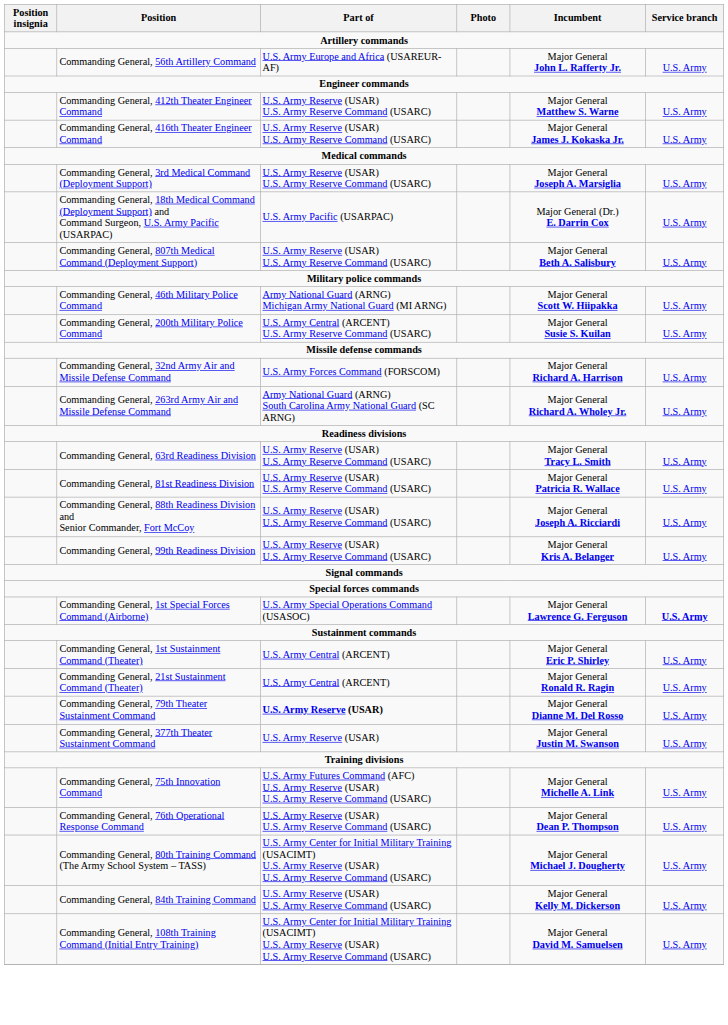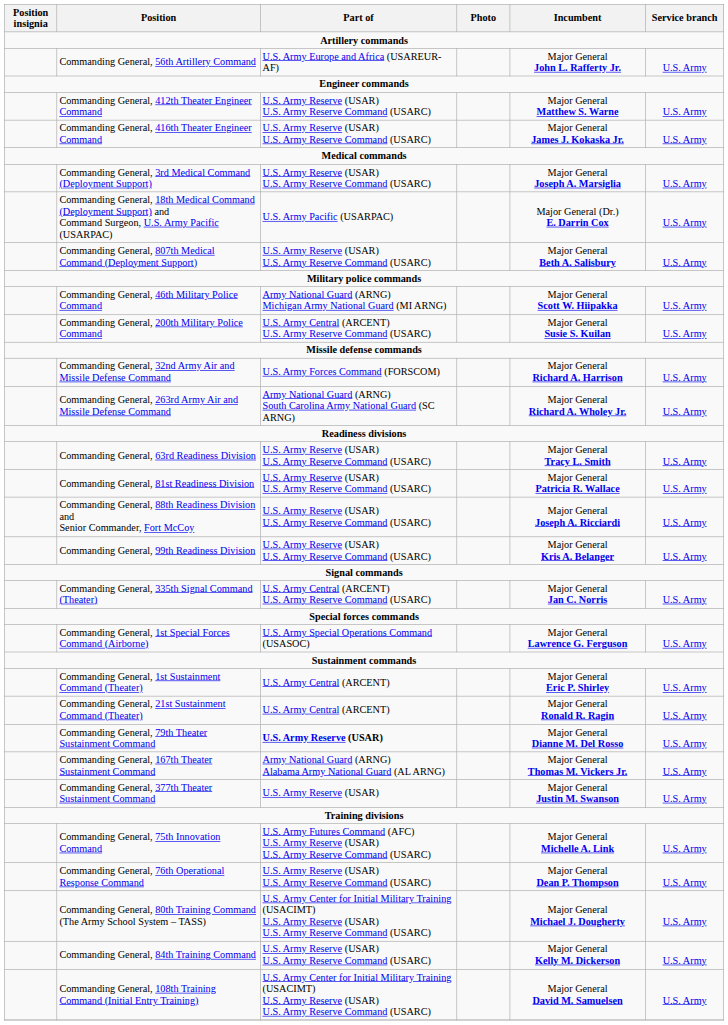 <table class="wikitable">
 <tr>
 <th width="75" style="text-align:center">Position insignia</th>
 <th width="310" style="text-align:center">Position</th>
 <th width="300" style="text-align:center">Part of</th>
 <th width="75" style="text-align:center">Photo</th>
 <th width="205" style="text-align:center">Incumbent</th>
 <th width="115" style="text-align:center">Service branch</th>
 </tr>
 <tr>
 <td colspan="6" style="text-align:center"><strong>Artillery commands</strong></td>
 </tr>
 <tr>
 <td></td>
 <td>Commanding General, <a href='#'>56th Artillery Command</a></td>
 <td> <a href='#'>U.S. Army Europe and Africa</a> (USAREUR-AF)</td>
 <td></td>
 <td style="text-align:center">Major General<br><strong><a href='#'>John L. Rafferty Jr.</a></strong></td>
 <td style="text-align:center"><br><a href='#'>U.S. Army</a></td>
 </tr>
 <tr>
 <td colspan="6" style="text-align:center"><strong>Engineer commands</strong></td>
 </tr>
 <tr>
 <td></td>
 <td>Commanding General, <a href='#'>412th Theater Engineer Command</a></td>
 <td> <a href='#'>U.S. Army Reserve</a> (USAR)<br> <a href='#'>U.S. Army Reserve Command</a> (USARC)</td>
 <td></td>
 <td style="text-align:center">Major General<br><strong><a href='#'>Matthew S. Warne</a></strong></td>
 <td style="text-align:center"><br><a href='#'>U.S. Army</a></td>
 </tr>
 <tr>
 <td></td>
 <td>Commanding General, <a href='#'>416th Theater Engineer Command</a></td>
 <td> <a href='#'>U.S. Army Reserve</a> (USAR)<br> <a href='#'>U.S. Army Reserve Command</a> (USARC)</td>
 <td></td>
 <td style="text-align:center">Major General<br><strong><a href='#'>James J. Kokaska Jr.</a></strong></td>
 <td style="text-align:center"><br><a href='#'>U.S. Army</a></td>
 </tr>
 <tr>
 <td colspan="6" style="text-align:center"><strong>Medical commands</strong></td>
 </tr>
 <tr>
 <td></td>
 <td>Commanding General, <a href='#'>3rd Medical Command (Deployment Support)</a></td>
 <td> <a href='#'>U.S. Army Reserve</a> (USAR)<br> <a href='#'>U.S. Army Reserve Command</a> (USARC)</td>
 <td></td>
 <td style="text-align:center">Major General<br><strong><a href='#'>Joseph A. Marsiglia</a></strong></td>
 <td style="text-align:center"><br><a href='#'>U.S. Army</a></td>
 </tr>
 <tr>
 <td> </td>
 <td>Commanding General, <a href='#'>18th Medical Command (Deployment Support)</a> and<br>Command Surgeon, <a href='#'>U.S. Army Pacific</a> (USARPAC)</td>
 <td> <a href='#'>U.S. Army Pacific</a> (USARPAC)</td>
 <td></td>
 <td style="text-align:center">Major General (Dr.)<br><strong><a href='#'>E. Darrin Cox</a></strong></td>
 <td style="text-align:center"><br><a href='#'>U.S. Army</a></td>
 </tr>
 <tr>
 <td></td>
 <td>Commanding General, <a href='#'>807th Medical Command (Deployment Support)</a></td>
 <td> <a href='#'>U.S. Army Reserve</a> (USAR)<br> <a href='#'>U.S. Army Reserve Command</a> (USARC)</td>
 <td></td>
 <td style="text-align:center">Major General<br><strong><a href='#'>Beth A. Salisbury</a></strong></td>
 <td style="text-align:center"><br><a href='#'>U.S. Army</a></td>
 </tr>
 <tr>
 <td colspan="6" style="text-align:center"><strong>Military police commands</strong></td>
 </tr>
 <tr>
 <td></td>
 <td>Commanding General, <a href='#'>46th Military Police Command</a></td>
 <td> <a href='#'>Army National Guard</a> (ARNG)<br> <a href='#'>Michigan Army National Guard</a> (MI ARNG)</td>
 <td></td>
 <td style="text-align:center">Major General<br><strong><a href='#'>Scott W. Hiipakka</a></strong></td>
 <td style="text-align:center"><br><a href='#'>U.S. Army</a></td>
 </tr>
 <tr>
 <td></td>
 <td>Commanding General, <a href='#'>200th Military Police Command</a></td>
 <td> <a href='#'>U.S. Army Central</a> (ARCENT)<br> <a href='#'>U.S. Army Reserve Command</a> (USARC)</td>
 <td></td>
 <td style="text-align:center">Major General<br><strong><a href='#'>Susie S. Kuilan</a></strong></td>
 <td style="text-align:center"><br><a href='#'>U.S. Army</a></td>
 </tr>
 <tr>
 <td colspan="6" style="text-align:center"><strong>Missile defense commands</strong></td>
 </tr>
 <tr>
 <td></td>
 <td>Commanding General, <a href='#'>32nd Army Air and Missile Defense Command</a></td>
 <td> <a href='#'>U.S. Army Forces Command</a> (FORSCOM)</td>
 <td></td>
 <td style="text-align:center">Major General<br><strong><a href='#'>Richard A. Harrison</a></strong></td>
 <td style="text-align:center"><br><a href='#'>U.S. Army</a></td>
 </tr>
 <tr>
 <td></td>
 <td>Commanding General, <a href='#'>263rd Army Air and Missile Defense Command</a></td>
 <td> <a href='#'>Army National Guard</a> (ARNG)<br> <a href='#'>South Carolina Army National Guard</a> (SC ARNG)</td>
 <td></td>
 <td style="text-align:center">Major General<br><strong><a href='#'>Richard A. Wholey Jr.</a></strong></td>
 <td style="text-align:center"><br><a href='#'>U.S. Army</a></td>
 </tr>
 <tr>
 <td colspan="6" style="text-align:center"><strong>Readiness divisions</strong></td>
 </tr>
 <tr>
 <td></td>
 <td>Commanding General, <a href='#'>63rd Readiness Division</a></td>
 <td> <a href='#'>U.S. Army Reserve</a> (USAR)<br> <a href='#'>U.S. Army Reserve Command</a> (USARC)</td>
 <td></td>
 <td style="text-align:center">Major General<br><strong><a href='#'>Tracy L. Smith</a></strong></td>
 <td style="text-align:center"><br><a href='#'>U.S. Army</a></td>
 </tr>
 <tr>
 <td></td>
 <td>Commanding General, <a href='#'>81st Readiness Division</a></td>
 <td> <a href='#'>U.S. Army Reserve</a> (USAR)<br> <a href='#'>U.S. Army Reserve Command</a> (USARC)</td>
 <td></td>
 <td style="text-align:center">Major General<br><strong><a href='#'>Patricia R. Wallace</a></strong></td>
 <td style="text-align:center"><br><a href='#'>U.S. Army</a></td>
 </tr>
 <tr>
 <td></td>
 <td>Commanding General, <a href='#'>88th Readiness Division</a> and<br>Senior Commander, <a href='#'>Fort McCoy</a></td>
 <td> <a href='#'>U.S. Army Reserve</a> (USAR)<br> <a href='#'>U.S. Army Reserve Command</a> (USARC)</td>
 <td></td>
 <td style="text-align:center">Major General<br><strong><a href='#'>Joseph A. Ricciardi</a></strong></td>
 <td style="text-align:center"><br><a href='#'>U.S. Army</a></td>
 </tr>
 <tr>
 <td></td>
 <td>Commanding General, <a href='#'>99th Readiness Division</a></td>
 <td> <a href='#'>U.S. Army Reserve</a> (USAR)<br> <a href='#'>U.S. Army Reserve Command</a> (USARC)</td>
 <td></td>
 <td style="text-align:center">Major General<br><strong><a href='#'>Kris A. Belanger</a></strong></td>
 <td style="text-align:center"><br><a href='#'>U.S. Army</a></td>
 </tr>
 <tr>
 <td colspan="6" style="text-align:center"><strong>Signal commands</strong></td>
 </tr>
 <tr>
+<td></td>
+<td>Commanding General, <a href='#'>335th Signal Command (Theater)</a></td>
+<td> <a href='#'>U.S. Army Central</a> (ARCENT)<br> <a href='#'>U.S. Army Reserve Command</a> (USARC)</td>
+<td></td>
+<td style="text-align:center">Major General<br><strong><a href='#'>Jan C. Norris</a></strong></td>
+<td style="text-align:center"><br><a href='#'>U.S. Army</a></td>
+</tr>
+<tr>
 <td colspan="6" style="text-align:center"><strong>Special forces commands</strong></td>
 </tr>
 <tr>
 <td></td>
 <td>Commanding General, <a href='#'>1st Special Forces Command (Airborne)</a></td>
 <td> <a href='#'>U.S. Army Special Operations Command</a> (USASOC)</td>
 <td></td>
 <td style="text-align:center">Major General<br><strong><a href='#'>Lawrence G. Ferguson</a></strong></td>
-<td style="text-align:center"><strong><br><a href='#'>U.S. Army</a></strong></td>
+<td style="text-align:center"><br><a href='#'>U.S. Army</a></td>
 </tr>
 <tr>
 <td colspan="6" style="text-align:center"><strong>Sustainment commands</strong></td>
 </tr>
 <tr>
 <td></td>
 <td>Commanding General, <a href='#'>1st Sustainment Command (Theater)</a></td>
 <td> <a href='#'>U.S. Army Central</a> (ARCENT)</td>
 <td></td>
 <td style="text-align:center">Major General<br><strong><a href='#'>Eric P. Shirley</a></strong></td>
 <td style="text-align:center"><br><a href='#'>U.S. Army</a></td>
 </tr>
 <tr>
 <td></td>
 <td>Commanding General, <a href='#'>21st Sustainment Command (Theater)</a></td>
 <td> <a href='#'>U.S. Army Central</a> (ARCENT)</td>
 <td></td>
 <td style="text-align:center">Major General<br><strong><a href='#'>Ronald R. Ragin</a></strong></td>
 <td style="text-align:center"><br><a href='#'>U.S. Army</a></td>
 </tr>
 <tr>
 <td></td>
 <td>Commanding General, <a href='#'>79th Theater Sustainment Command</a></td>
 <td><strong> <a href='#'>U.S. Army Reserve</a> (USAR)</strong></td>
 <td></td>
 <td style="text-align:center">Major General<br><strong><a href='#'>Dianne M. Del Rosso</a></strong></td>
+<td style="text-align:center"><br><a href='#'>U.S. Army</a></td>
+</tr>
+<tr>
+<td></td>
+<td>Commanding General, <a href='#'>167th Theater Sustainment Command</a></td>
+<td> <a href='#'>Army National Guard</a> (ARNG)<br> <a href='#'>Alabama Army National Guard</a> (AL ARNG)</td>
+<td></td>
+<td style="text-align:center">Major General<br><strong><a href='#'>Thomas M. Vickers Jr.</a></strong></td>
 <td style="text-align:center"><br><a href='#'>U.S. Army</a></td>
 </tr>
 <tr>
 <td></td>
 <td>Commanding General, <a href='#'>377th Theater Sustainment Command</a></td>
 <td> <a href='#'>U.S. Army Reserve</a> (USAR)</td>
 <td></td>
 <td style="text-align:center">Major General<br><strong><a href='#'>Justin M. Swanson</a></strong></td>
 <td style="text-align:center"><br><a href='#'>U.S. Army</a></td>
 </tr>
 <tr>
 <td colspan="6" style="text-align:center"><strong>Training divisions</strong></td>
 </tr>
 <tr>
 <td></td>
 <td>Commanding General, <a href='#'>75th Innovation Command</a></td>
 <td> <a href='#'>U.S. Army Futures Command</a> (AFC)<br> <a href='#'>U.S. Army Reserve</a> (USAR)<br> <a href='#'>U.S. Army Reserve Command</a> (USARC)</td>
 <td></td>
 <td style="text-align:center">Major General<br><strong><a href='#'>Michelle A. Link</a></strong></td>
 <td style="text-align:center"><br><a href='#'>U.S. Army</a></td>
 </tr>
 <tr>
 <td></td>
 <td>Commanding General, <a href='#'>76th Operational Response Command</a></td>
 <td> <a href='#'>U.S. Army Reserve</a> (USAR)<br> <a href='#'>U.S. Army Reserve Command</a> (USARC)</td>
 <td></td>
 <td style="text-align:center">Major General<br><strong><a href='#'>Dean P. Thompson</a></strong></td>
 <td style="text-align:center"><br><a href='#'>U.S. Army</a></td>
 </tr>
 <tr>
 <td></td>
 <td>Commanding General, <a href='#'>80th Training Command</a> (The Army School System – TASS)</td>
 <td> <a href='#'>U.S. Army Center for Initial Military Training</a> (USACIMT)<br> <a href='#'>U.S. Army Reserve</a> (USAR)<br> <a href='#'>U.S. Army Reserve Command</a> (USARC)</td>
 <td></td>
 <td style="text-align:center">Major General<br><strong><a href='#'>Michael J. Dougherty</a></strong></td>
 <td style="text-align:center"><br><a href='#'>U.S. Army</a></td>
 </tr>
 <tr>
 <td></td>
 <td>Commanding General, <a href='#'>84th Training Command</a></td>
 <td> <a href='#'>U.S. Army Reserve</a> (USAR)<br> <a href='#'>U.S. Army Reserve Command</a> (USARC)</td>
 <td></td>
 <td style="text-align:center">Major General<br><strong><a href='#'>Kelly M. Dickerson</a></strong></td>
 <td style="text-align:center"><br><a href='#'>U.S. Army</a></td>
 </tr>
 <tr>
 <td></td>
 <td>Commanding General, <a href='#'>108th Training Command (Initial Entry Training)</a></td>
 <td> <a href='#'>U.S. Army Center for Initial Military Training</a> (USACIMT)<br> <a href='#'>U.S. Army Reserve</a> (USAR)<br> <a href='#'>U.S. Army Reserve Command</a> (USARC)</td>
 <td></td>
 <td style="text-align:center">Major General<br><strong><a href='#'>David M. Samuelsen</a></strong></td>
 <td style="text-align:center"><br><a href='#'>U.S. Army</a></td>
 </tr>
 <tr>
 </tr>
 </table>
